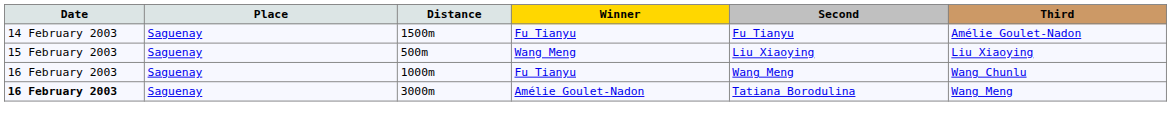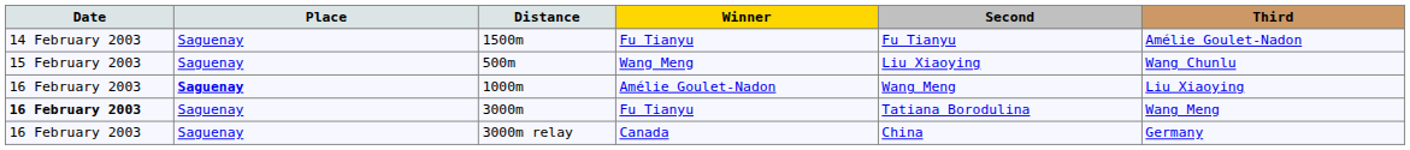 <table bgcolor="#f7f8ff" cellpadding="3" cellspacing="0" border="1" style="font-size: 95%; border: gray solid 1px; border-collapse: collapse;">
 <tr bgcolor="#CCCCCC">
 <td align="center" bgcolor="#DCE5E5" width="150"><strong>Date</strong></td>
 <td align="center" bgcolor="#DCE5E5" width="280"><strong>Place</strong></td>
 <td align="center" bgcolor="#DCE5E5" width="120"><strong>Distance</strong></td>
 <td align="center" bgcolor="gold" width="240"><strong>Winner</strong></td>
 <td align="center" bgcolor="silver" width="240"><strong>Second</strong></td>
 <td align="center" bgcolor="CC9966" width="240"><strong>Third</strong></td>
 </tr>
 <tr align="left">
 <td>14 February 2003</td>
 <td> <a href='#'>Saguenay</a></td>
 <td>1500m</td>
 <td> <a href='#'>Fu Tianyu</a></td>
 <td> <a href='#'>Fu Tianyu</a></td>
 <td> <a href='#'>Amélie Goulet-Nadon</a></td>
 </tr>
 <tr align="left">
 <td>15 February 2003</td>
 <td> <a href='#'>Saguenay</a></td>
 <td>500m</td>
 <td> <a href='#'>Wang Meng</a></td>
 <td> <a href='#'>Liu Xiaoying</a></td>
-<td> <a href='#'>Liu Xiaoying</a></td>
+<td> <a href='#'>Wang Chunlu</a></td>
 </tr>
 <tr align="left">
 <td>16 February 2003</td>
-<td> <a href='#'>Saguenay</a></td>
+<td><strong> <a href='#'>Saguenay</a></strong></td>
 <td>1000m</td>
-<td> <a href='#'>Fu Tianyu</a></td>
+<td> <a href='#'>Amélie Goulet-Nadon</a></td>
 <td> <a href='#'>Wang Meng</a></td>
-<td> <a href='#'>Wang Chunlu</a></td>
+<td> <a href='#'>Liu Xiaoying</a></td>
 </tr>
 <tr align="left">
 <td><strong>16 February 2003</strong></td>
 <td> <a href='#'>Saguenay</a></td>
 <td>3000m</td>
-<td> <a href='#'>Amélie Goulet-Nadon</a></td>
+<td> <a href='#'>Fu Tianyu</a></td>
 <td> <a href='#'>Tatiana Borodulina</a></td>
 <td> <a href='#'>Wang Meng</a></td>
 </tr>
+<tr align="left">
+<td>16 February 2003</td>
+<td> <a href='#'>Saguenay</a></td>
+<td>3000m relay</td>
+<td> <a href='#'>Canada</a></td>
+<td> <a href='#'>China</a></td>
+<td> <a href='#'>Germany</a></td>
+</tr>
 </table>
